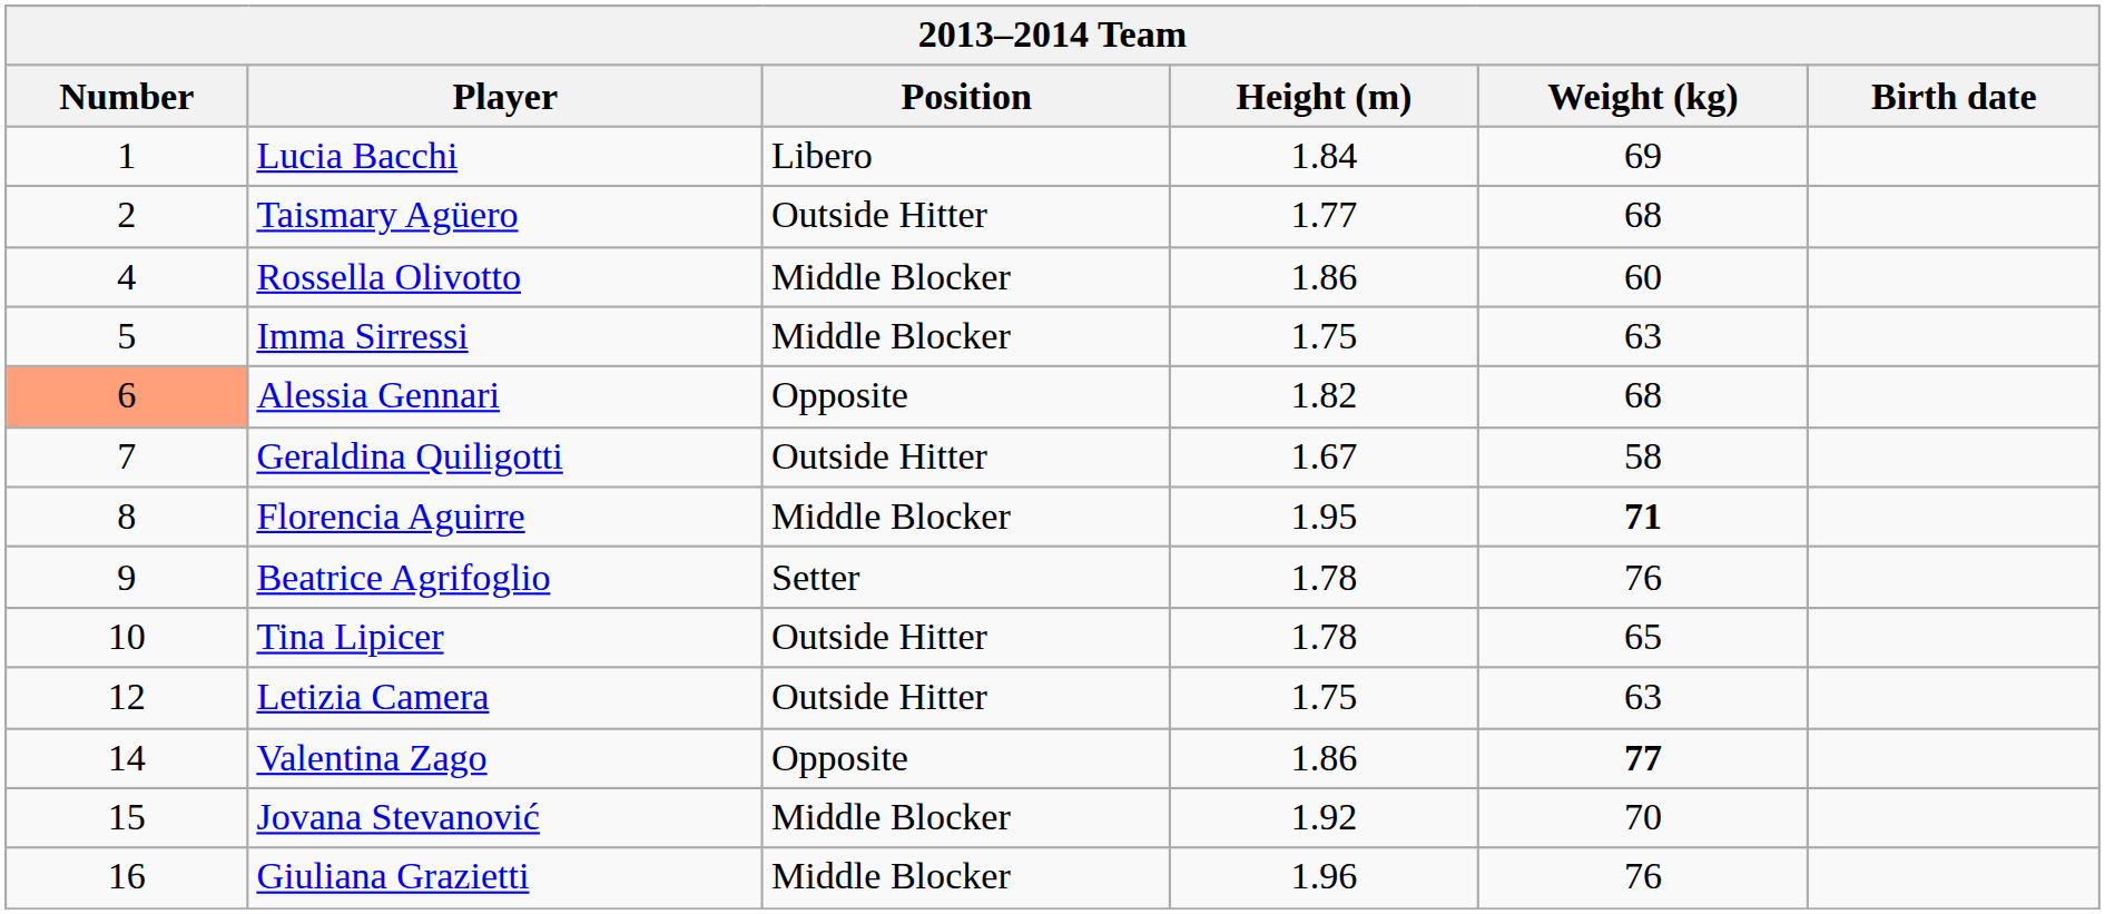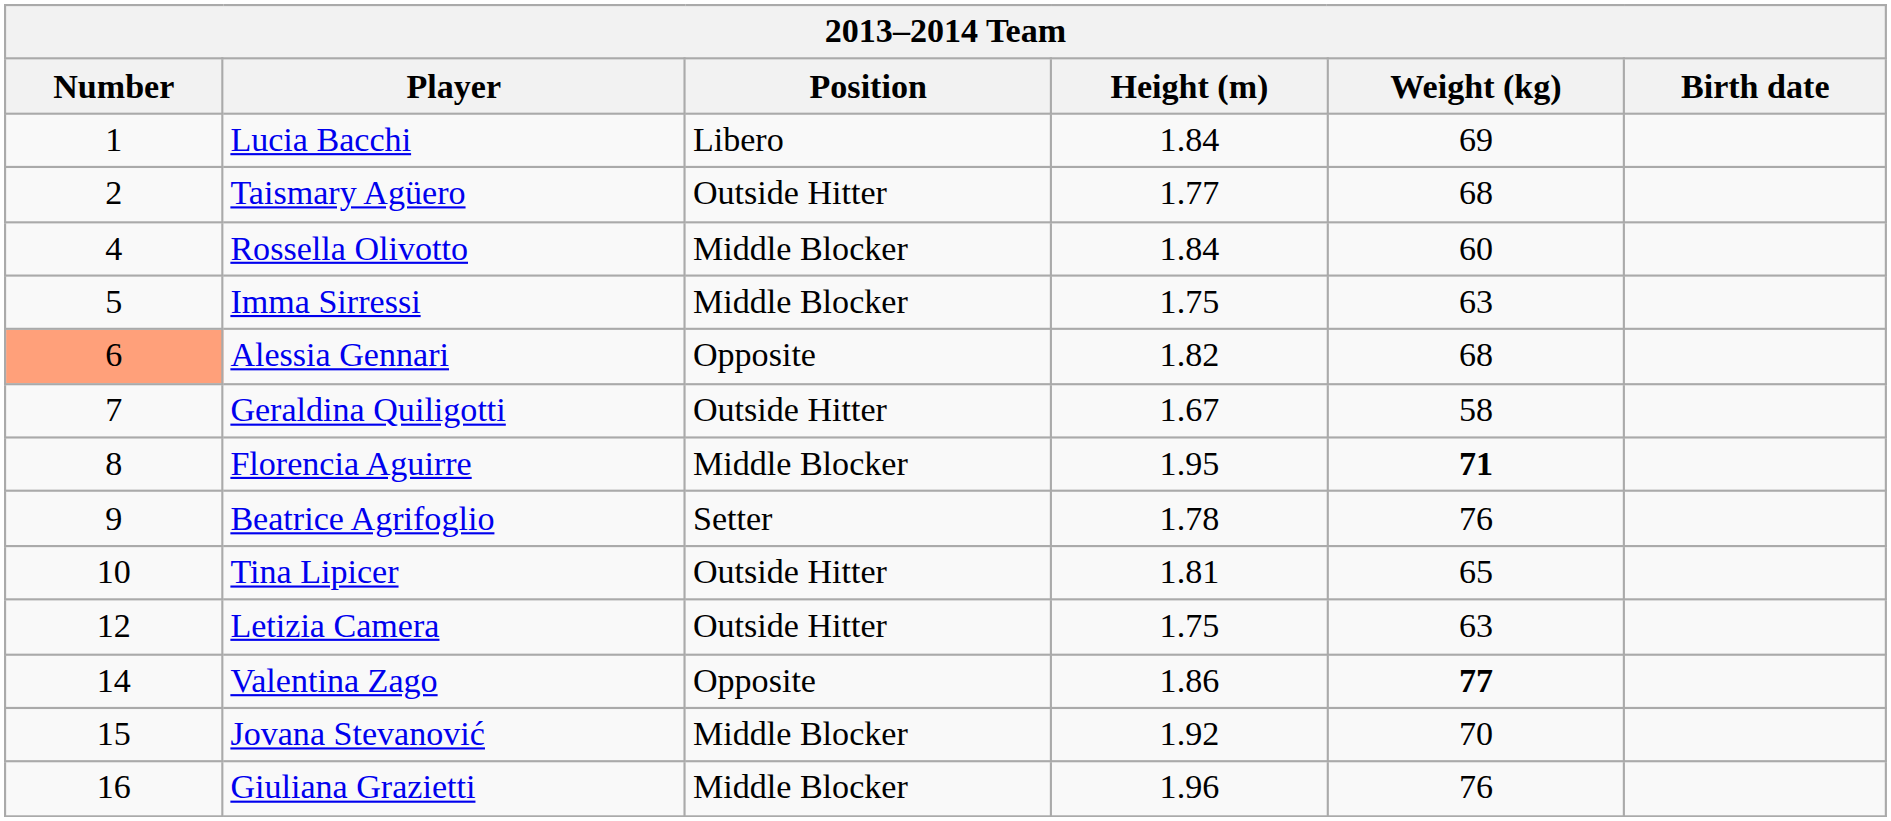 <table class="wikitable" style="width:100%;">
 <tr>
 <th colspan=6><strong>2013–2014 Team</strong></th>
 </tr>
 <tr>
 <th>Number</th>
 <th>Player</th>
 <th>Position</th>
 <th>Height (m)</th>
 <th>Weight (kg)</th>
 <th>Birth date</th>
 </tr>
 <tr>
 <td align=center>1</td>
 <td> <a href='#'>Lucia Bacchi</a></td>
 <td>Libero</td>
 <td align=center>1.84</td>
 <td align=center>69</td>
 <td></td>
 </tr>
 <tr>
 <td align=center>2</td>
 <td> <a href='#'>Taismary Agüero</a></td>
 <td>Outside Hitter</td>
 <td align=center>1.77</td>
 <td align=center>68</td>
 <td></td>
 </tr>
 <tr>
 <td align=center>4</td>
 <td> <a href='#'>Rossella Olivotto</a></td>
 <td>Middle Blocker</td>
-<td align=center>1.86</td>
+<td align=center>1.84</td>
 <td align=center>60</td>
 <td></td>
 </tr>
 <tr>
 <td align=center>5</td>
 <td> <a href='#'>Imma Sirressi</a></td>
 <td>Middle Blocker</td>
 <td align=center>1.75</td>
 <td align=center>63</td>
 <td></td>
 </tr>
 <tr>
 <td align=center style="background: lightsalmon;">6</td>
 <td> <a href='#'>Alessia Gennari</a></td>
 <td>Opposite</td>
 <td align=center>1.82</td>
 <td align=center>68</td>
 <td></td>
 </tr>
 <tr>
 <td align=center>7</td>
 <td> <a href='#'>Geraldina Quiligotti</a></td>
 <td>Outside Hitter</td>
 <td align=center>1.67</td>
 <td align=center>58</td>
 <td></td>
 </tr>
 <tr>
 <td align=center>8</td>
 <td> <a href='#'>Florencia Aguirre</a></td>
 <td>Middle Blocker</td>
 <td align=center>1.95</td>
 <td align=center><strong>71</strong></td>
 <td></td>
 </tr>
 <tr>
 <td align=center>9</td>
 <td> <a href='#'>Beatrice Agrifoglio</a></td>
 <td>Setter</td>
 <td align=center>1.78</td>
 <td align=center>76</td>
 <td></td>
 </tr>
 <tr>
 <td align=center>10</td>
 <td> <a href='#'>Tina Lipicer</a></td>
 <td>Outside Hitter</td>
-<td align=center>1.78</td>
+<td align=center>1.81</td>
 <td align=center>65</td>
 <td></td>
 </tr>
 <tr>
 <td align=center>12</td>
 <td> <a href='#'>Letizia Camera</a></td>
 <td>Outside Hitter</td>
 <td align=center>1.75</td>
 <td align=center>63</td>
 <td></td>
 </tr>
 <tr>
 <td align=center>14</td>
 <td> <a href='#'>Valentina Zago</a></td>
 <td>Opposite</td>
 <td align=center>1.86</td>
 <td align=center><strong>77</strong></td>
 <td></td>
 </tr>
 <tr>
 <td align=center>15</td>
 <td> <a href='#'>Jovana Stevanović</a></td>
 <td>Middle Blocker</td>
 <td align=center>1.92</td>
 <td align=center>70</td>
 <td></td>
 </tr>
 <tr>
 <td align=center>16</td>
 <td> <a href='#'>Giuliana Grazietti</a></td>
 <td>Middle Blocker</td>
 <td align=center>1.96</td>
 <td align=center>76</td>
 <td></td>
 </tr>
 <tr>
 </tr>
 </table>
